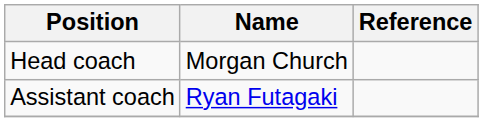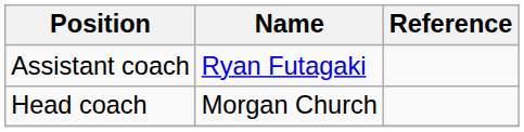 <table class="wikitable">
 <tr>
 <th>Position</th>
 <th>Name</th>
 <th>Reference</th>
 </tr>
 <tr>
+<td>Assistant coach</td>
+<td> <a href='#'>Ryan Futagaki</a></td>
+<td></td>
+</tr>
+<tr>
 <td style="text-align">Head coach</td>
 <td style="text-align"> Morgan Church</td>
 <td></td>
 </tr>
 <tr>
-<td>Assistant coach</td>
-<td> <a href='#'>Ryan Futagaki</a></td>
-<td></td>
-</tr>
-<tr>
 </tr>
 </table>
